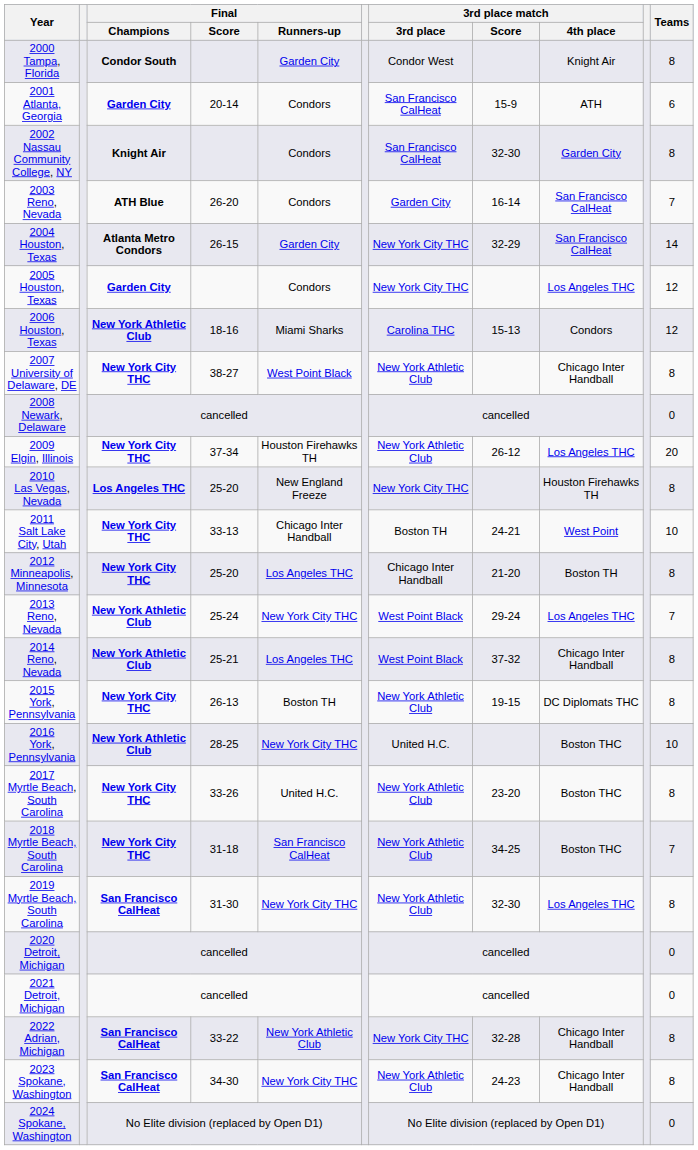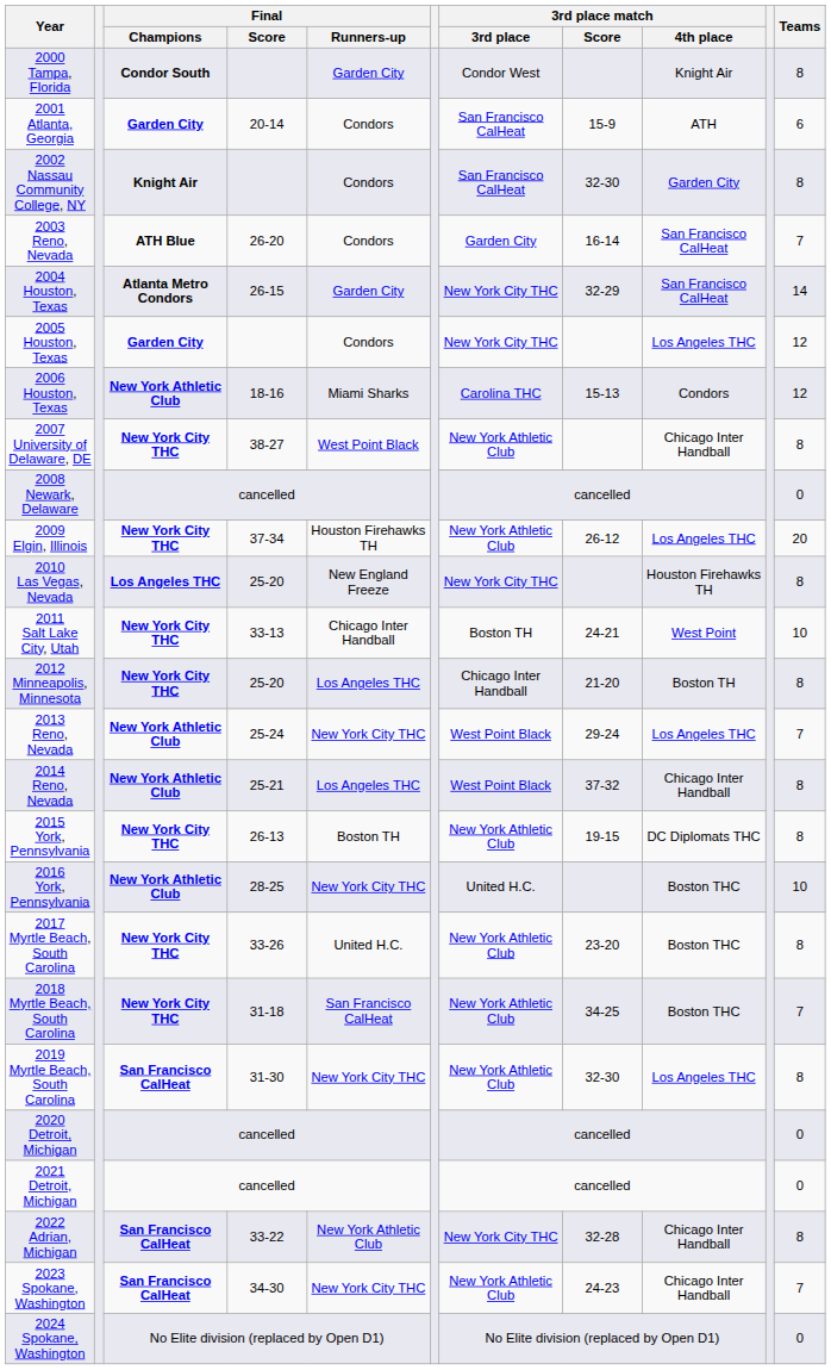 <table class="wikitable sortable" style="font-size:90%; width: 100%; text-align: center;">
 <tr bgcolor=#c1d8ff>
 <th rowspan=2 width=6%>Year</th>
 <th width=1% rowspan=2 bgcolor=ffffff></th>
 <th colspan=3>Final</th>
 <th width=1% rowspan=2 bgcolor=ffffff></th>
 <th colspan=3>3rd place match</th>
 <th width=1% rowspan=2 bgcolor=ffffff></th>
 <th rowspan=2 width=5%>Teams</th>
 </tr>
 <tr bgcolor=#efefef>
 <th width=14%>Champions</th>
 <th width=9%>Score</th>
 <th width=14%>Runners-up</th>
 <th width=14%>3rd place</th>
 <th width=9%>Score</th>
 <th width=14%>4th place</th>
 </tr>
 <tr bgcolor=#E8E8F0>
 <td><a href='#'>2000</a><br><a href='#'>Tampa</a>, <a href='#'>Florida</a></td>
 <td rowspan=25></td>
 <td><strong>Condor South</strong></td>
 <td></td>
 <td><a href='#'>Garden City</a></td>
 <td rowspan=25></td>
 <td>Condor West</td>
 <td></td>
 <td>Knight Air</td>
 <td rowspan=25></td>
 <td>8</td>
 </tr>
 <tr>
 <td><a href='#'>2001</a><br><a href='#'>Atlanta, Georgia</a></td>
 <td><strong><a href='#'>Garden City</a></strong></td>
 <td>20-14</td>
 <td>Condors</td>
 <td><a href='#'>San Francisco CalHeat</a></td>
 <td>15-9</td>
 <td>ATH</td>
 <td>6</td>
 </tr>
 <tr bgcolor=#E8E8F0>
 <td><a href='#'>2002</a><br><a href='#'>Nassau Community College</a>, <a href='#'>NY</a></td>
 <td><strong>Knight Air</strong></td>
 <td></td>
 <td>Condors</td>
 <td><a href='#'>San Francisco CalHeat</a></td>
 <td>32-30</td>
 <td><a href='#'>Garden City</a></td>
 <td>8</td>
 </tr>
 <tr>
 <td><a href='#'>2003</a><br><a href='#'>Reno</a>, <a href='#'>Nevada</a></td>
 <td><strong>ATH Blue</strong></td>
 <td>26-20</td>
 <td>Condors</td>
 <td><a href='#'>Garden City</a></td>
 <td>16-14</td>
 <td><a href='#'>San Francisco CalHeat</a></td>
 <td>7</td>
 </tr>
 <tr bgcolor=#E8E8F0>
 <td><a href='#'>2004</a><br><a href='#'>Houston</a>, <a href='#'>Texas</a></td>
 <td><strong>Atlanta Metro Condors</strong></td>
 <td>26-15</td>
 <td><a href='#'>Garden City</a></td>
 <td><a href='#'>New York City THC</a></td>
 <td>32-29</td>
 <td><a href='#'>San Francisco CalHeat</a></td>
 <td>14</td>
 </tr>
 <tr>
 <td><a href='#'>2005</a><br><a href='#'>Houston</a>, <a href='#'>Texas</a></td>
 <td><strong><a href='#'>Garden City</a></strong></td>
 <td></td>
 <td>Condors</td>
 <td><a href='#'>New York City THC</a></td>
 <td></td>
 <td><a href='#'>Los Angeles THC</a></td>
 <td>12</td>
 </tr>
 <tr bgcolor=#E8E8F0>
 <td><a href='#'>2006</a><br><a href='#'>Houston</a>, <a href='#'>Texas</a></td>
 <td><strong><a href='#'>New York Athletic Club</a></strong></td>
 <td>18-16</td>
 <td>Miami Sharks</td>
 <td><a href='#'>Carolina THC</a></td>
 <td>15-13</td>
 <td>Condors</td>
 <td>12</td>
 </tr>
 <tr>
 <td><a href='#'>2007</a><br><a href='#'>University of Delaware</a>, <a href='#'>DE</a></td>
 <td><strong><a href='#'>New York City THC</a></strong></td>
 <td>38-27</td>
 <td><a href='#'>West Point Black</a></td>
 <td><a href='#'>New York Athletic Club</a></td>
 <td></td>
 <td>Chicago Inter Handball</td>
 <td>8</td>
 </tr>
 <tr bgcolor=#E8E8F0>
 <td><a href='#'>2008</a><br><a href='#'>Newark</a>, <a href='#'>Delaware</a></td>
 <td colspan=3>cancelled</td>
 <td colspan=3>cancelled</td>
 <td>0</td>
 </tr>
 <tr>
 <td><a href='#'>2009</a><br><a href='#'>Elgin</a>, <a href='#'>Illinois</a></td>
 <td><strong><a href='#'>New York City THC</a></strong></td>
 <td>37-34</td>
 <td>Houston Firehawks TH</td>
 <td><a href='#'>New York Athletic Club</a></td>
 <td>26-12</td>
 <td><a href='#'>Los Angeles THC</a></td>
 <td>20</td>
 </tr>
 <tr bgcolor=#E8E8F0>
 <td><a href='#'>2010</a><br><a href='#'>Las Vegas</a>, <a href='#'>Nevada</a></td>
 <td><strong><a href='#'>Los Angeles THC</a></strong></td>
 <td>25-20</td>
 <td>New England Freeze</td>
 <td><a href='#'>New York City THC</a></td>
 <td></td>
 <td>Houston Firehawks TH</td>
 <td>8</td>
 </tr>
 <tr>
 <td><a href='#'>2011</a><br><a href='#'>Salt Lake City</a>, <a href='#'>Utah</a></td>
 <td><strong><a href='#'>New York City THC</a></strong></td>
 <td>33-13</td>
 <td>Chicago Inter Handball</td>
 <td>Boston TH</td>
 <td>24-21</td>
 <td><a href='#'>West Point</a></td>
 <td>10</td>
 </tr>
 <tr bgcolor=#E8E8F0>
 <td><a href='#'>2012</a><br><a href='#'>Minneapolis</a>, <a href='#'>Minnesota</a></td>
 <td><strong><a href='#'>New York City THC</a></strong></td>
 <td>25-20</td>
 <td><a href='#'>Los Angeles THC</a></td>
 <td>Chicago Inter Handball</td>
 <td>21-20</td>
 <td>Boston TH</td>
 <td>8</td>
 </tr>
 <tr>
 <td><a href='#'>2013</a><br><a href='#'>Reno</a>, <a href='#'>Nevada</a></td>
 <td><strong><a href='#'>New York Athletic Club</a></strong></td>
 <td>25-24</td>
 <td><a href='#'>New York City THC</a></td>
 <td><a href='#'>West Point Black</a></td>
 <td>29-24</td>
 <td><a href='#'>Los Angeles THC</a></td>
 <td>7</td>
 </tr>
 <tr bgcolor=#E8E8F0>
 <td><a href='#'>2014</a><br><a href='#'>Reno</a>, <a href='#'>Nevada</a></td>
 <td><strong><a href='#'>New York Athletic Club</a></strong></td>
 <td>25-21</td>
 <td><a href='#'>Los Angeles THC</a></td>
 <td><a href='#'>West Point Black</a></td>
 <td>37-32</td>
 <td>Chicago Inter Handball</td>
 <td>8</td>
 </tr>
 <tr>
 <td><a href='#'>2015</a><br><a href='#'>York</a>, <a href='#'>Pennsylvania</a></td>
 <td><strong><a href='#'>New York City THC</a></strong></td>
 <td>26-13</td>
 <td>Boston TH</td>
 <td><a href='#'>New York Athletic Club</a></td>
 <td>19-15</td>
 <td>DC Diplomats THC</td>
 <td>8</td>
 </tr>
 <tr bgcolor=#E8E8F0>
 <td><a href='#'>2016</a><br><a href='#'>York</a>, <a href='#'>Pennsylvania</a></td>
 <td><strong><a href='#'>New York Athletic Club</a></strong></td>
 <td>28-25</td>
 <td><a href='#'>New York City THC</a></td>
 <td>United H.C.</td>
 <td></td>
 <td>Boston THC</td>
 <td>10</td>
 </tr>
 <tr>
 <td><a href='#'>2017</a><br><a href='#'>Myrtle Beach</a>, <a href='#'>South Carolina</a></td>
 <td><strong><a href='#'>New York City THC</a></strong></td>
 <td>33-26</td>
 <td>United H.C.</td>
 <td><a href='#'>New York Athletic Club</a></td>
 <td>23-20</td>
 <td>Boston THC</td>
 <td>8</td>
 </tr>
 <tr bgcolor=#E8E8F0>
 <td><a href='#'>2018</a><br><a href='#'>Myrtle Beach, South Carolina</a></td>
 <td><strong><a href='#'>New York City THC</a></strong></td>
 <td>31-18</td>
 <td><a href='#'>San Francisco CalHeat</a></td>
 <td><a href='#'>New York Athletic Club</a></td>
 <td>34-25</td>
 <td>Boston THC</td>
 <td>7</td>
 </tr>
 <tr>
 <td><a href='#'>2019</a><br><a href='#'>Myrtle Beach, South Carolina</a></td>
 <td><strong><a href='#'>San Francisco CalHeat</a></strong></td>
 <td>31-30</td>
 <td><a href='#'>New York City THC</a></td>
 <td><a href='#'>New York Athletic Club</a></td>
 <td>32-30</td>
 <td><a href='#'>Los Angeles THC</a></td>
 <td>8</td>
 </tr>
 <tr bgcolor=#E8E8F0>
 <td><a href='#'>2020</a><br><a href='#'>Detroit, Michigan</a></td>
 <td colspan=3>cancelled</td>
 <td colspan=3>cancelled</td>
 <td>0</td>
 </tr>
 <tr>
 <td><a href='#'>2021</a><br><a href='#'>Detroit, Michigan</a></td>
 <td colspan=3>cancelled</td>
 <td colspan=3>cancelled</td>
 <td>0</td>
 </tr>
 <tr bgcolor=#E8E8F0>
 <td><a href='#'>2022</a><br><a href='#'>Adrian, Michigan</a></td>
 <td><strong><a href='#'>San Francisco CalHeat</a></strong></td>
 <td>33-22</td>
 <td><a href='#'>New York Athletic Club</a></td>
 <td><a href='#'>New York City THC</a></td>
 <td>32-28</td>
 <td>Chicago Inter Handball</td>
 <td>8</td>
 </tr>
 <tr>
 <td><a href='#'>2023</a><br><a href='#'>Spokane, Washington</a></td>
 <td><strong><a href='#'>San Francisco CalHeat</a></strong></td>
 <td>34-30</td>
 <td><a href='#'>New York City THC</a></td>
 <td><a href='#'>New York Athletic Club</a></td>
 <td>24-23</td>
 <td>Chicago Inter Handball</td>
-<td>8</td>
+<td>7</td>
 </tr>
 <tr bgcolor=#E8E8F0>
 <td><a href='#'>2024</a><br><a href='#'>Spokane, Washington</a></td>
 <td colspan=3>No Elite division (replaced by Open D1)</td>
 <td colspan=3>No Elite division (replaced by Open D1)</td>
 <td>0</td>
 </tr>
 </table>
